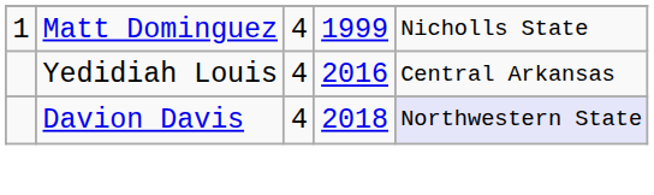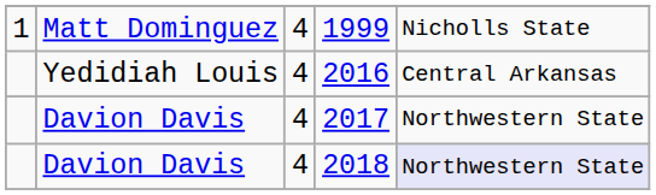 <table class="wikitable">
 <tr>
 </tr>
 <tr>
 <td>1</td>
 <td><a href='#'>Matt Dominguez</a></td>
 <td>4</td>
 <td><a href='#'>1999</a></td>
 <td style="font-size:80%;">Nicholls State</td>
 </tr>
 <tr>
 <td></td>
 <td>Yedidiah Louis</td>
 <td>4</td>
 <td><a href='#'>2016</a></td>
 <td style="font-size:80%;">Central Arkansas</td>
 </tr>
 <tr>
 <td></td>
 <td><a href='#'>Davion Davis</a></td>
 <td>4</td>
+<td><a href='#'>2017</a></td>
+<td style="font-size:80%;">Northwestern State</td>
+</tr>
+<tr>
+<td></td>
+<td><a href='#'>Davion Davis</a></td>
+<td>4</td>
 <td><a href='#'>2018</a></td>
 <td style="background: lavender; font-size:80%;">Northwestern State</td>
 </tr>
 </table>
